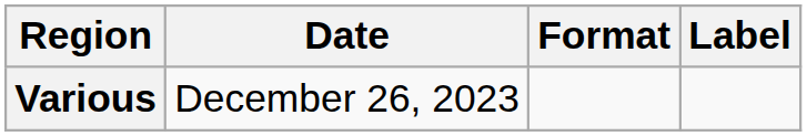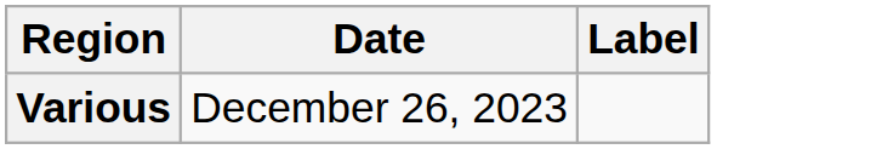 <table class="wikitable plainrowheaders">
 <tr>
 <th scope="col">Region</th>
 <th scope="col">Date</th>
-<th scope="col">Format</th>
 <th scope="col">Label</th>
 </tr>
 <tr>
 <th scope="row">Various</th>
 <td>December 26, 2023</td>
 <td></td>
-<td></td>
 </tr>
 </table>
